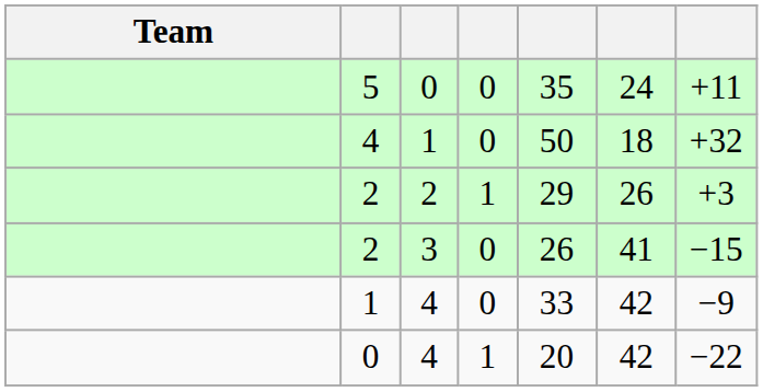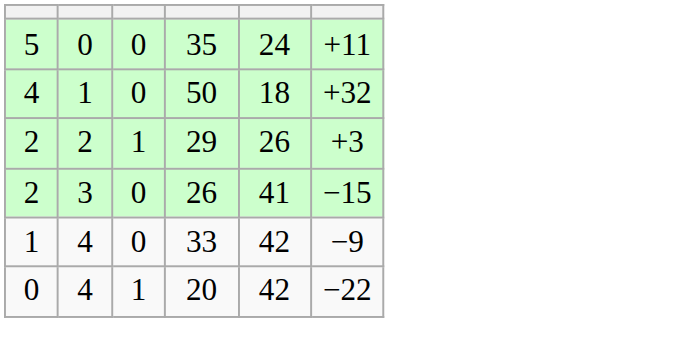 <table class="wikitable" style="text-align:center">
 <tr>
-<th width=150>Team</th>
 <th width=20></th>
 <th width=20></th>
 <th width=20></th>
 <th width=30></th>
 <th width=30></th>
 <th width=30></th>
 </tr>
 <tr bgcolor="#ccffcc">
-<td align="left"></td>
 <td>5</td>
 <td>0</td>
 <td>0</td>
 <td>35</td>
 <td>24</td>
 <td>+11</td>
 </tr>
 <tr bgcolor="#ccffcc">
-<td align="left"></td>
 <td>4</td>
 <td>1</td>
 <td>0</td>
 <td>50</td>
 <td>18</td>
 <td>+32</td>
 </tr>
 <tr bgcolor="#ccffcc">
-<td align="left"></td>
 <td>2</td>
 <td>2</td>
 <td>1</td>
 <td>29</td>
 <td>26</td>
 <td>+3</td>
 </tr>
 <tr bgcolor="#ccffcc">
-<td align="left"></td>
 <td>2</td>
 <td>3</td>
 <td>0</td>
 <td>26</td>
 <td>41</td>
 <td>−15</td>
 </tr>
 <tr bgcolor=>
-<td align="left"></td>
 <td>1</td>
 <td>4</td>
 <td>0</td>
 <td>33</td>
 <td>42</td>
 <td>−9</td>
 </tr>
 <tr bgcolor=>
-<td align="left"></td>
 <td>0</td>
 <td>4</td>
 <td>1</td>
 <td>20</td>
 <td>42</td>
 <td>−22</td>
 </tr>
 </table>
